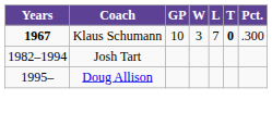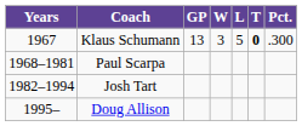 <table class="wikitable" style="text-align:center">
 <tr>
 <th style="background:#5d4194; color:White;">Years</th>
 <th style="background:#5d4194; color:White;">Coach</th>
 <th style="background:#5d4194; color:White;">GP</th>
 <th style="background:#5d4194; color:White;">W</th>
 <th style="background:#5d4194; color:White;">L</th>
 <th style="background:#5d4194; color:White;">T</th>
 <th style="background:#5d4194; color:White;">Pct.</th>
 </tr>
 <tr>
-<td><strong>1967</strong></td>
+<td>1967</td>
 <td>Klaus Schumann</td>
-<td>10</td>
+<td>13</td>
 <td>3</td>
-<td>7</td>
+<td>5</td>
 <td><strong>0</strong></td>
 <td>.300</td>
+</tr>
+<tr>
+<td>1968–1981</td>
+<td>Paul Scarpa</td>
+<td></td>
+<td></td>
+<td></td>
+<td></td>
+<td></td>
 </tr>
 <tr>
 <td>1982–1994</td>
 <td>Josh Tart</td>
 <td></td>
 <td></td>
 <td></td>
 <td></td>
 <td></td>
 </tr>
 <tr>
 <td>1995–</td>
 <td><a href='#'>Doug Allison</a></td>
 <td></td>
 <td></td>
 <td></td>
 <td></td>
 <td></td>
 </tr>
 </table>
